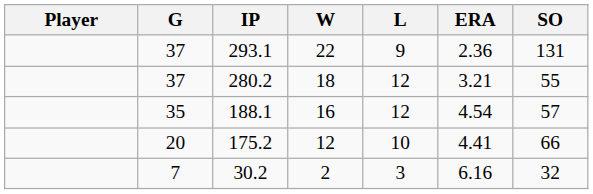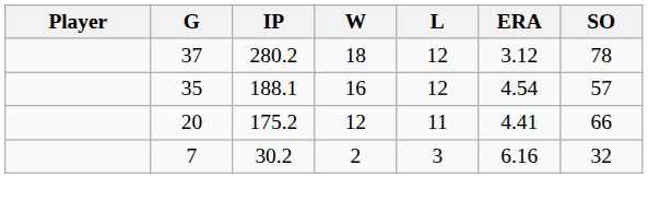 <table class="wikitable sortable">
 <tr>
 <th bgcolor="#DDDDFF" width="16%">Player</th>
 <th bgcolor="#DDDDFF" width="9%">G</th>
 <th bgcolor="#DDDDFF" width="9%">IP</th>
 <th bgcolor="#DDDDFF" width="9%">W</th>
 <th bgcolor="#DDDDFF" width="9%">L</th>
 <th bgcolor="#DDDDFF" width="9%">ERA</th>
 <th bgcolor="#DDDDFF" width="9%">SO</th>
 </tr>
-<tr align="center">
-<td></td>
-<td>37</td>
-<td>293.1</td>
-<td>22</td>
-<td>9</td>
-<td>2.36</td>
-<td>131</td>
-</tr>
 <tr align=center>
 <td></td>
 <td>37</td>
 <td>280.2</td>
 <td>18</td>
 <td>12</td>
-<td>3.21</td>
-<td>55</td>
+<td>3.12</td>
+<td>78</td>
 </tr>
 <tr align="center">
 <td></td>
 <td>35</td>
 <td>188.1</td>
 <td>16</td>
 <td>12</td>
 <td>4.54</td>
 <td>57</td>
 </tr>
 <tr align="center">
 <td></td>
 <td>20</td>
 <td>175.2</td>
 <td>12</td>
-<td>10</td>
+<td>11</td>
 <td>4.41</td>
 <td>66</td>
 </tr>
 <tr align="center">
 <td></td>
 <td>7</td>
 <td>30.2</td>
 <td>2</td>
 <td>3</td>
 <td>6.16</td>
 <td>32</td>
 </tr>
 </table>
